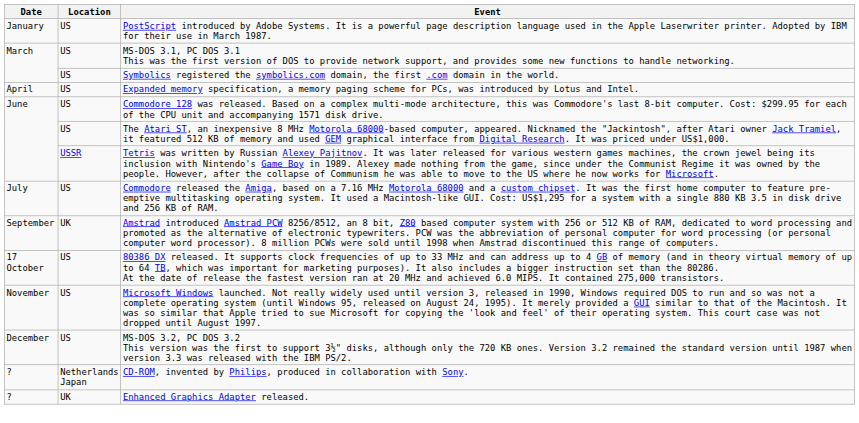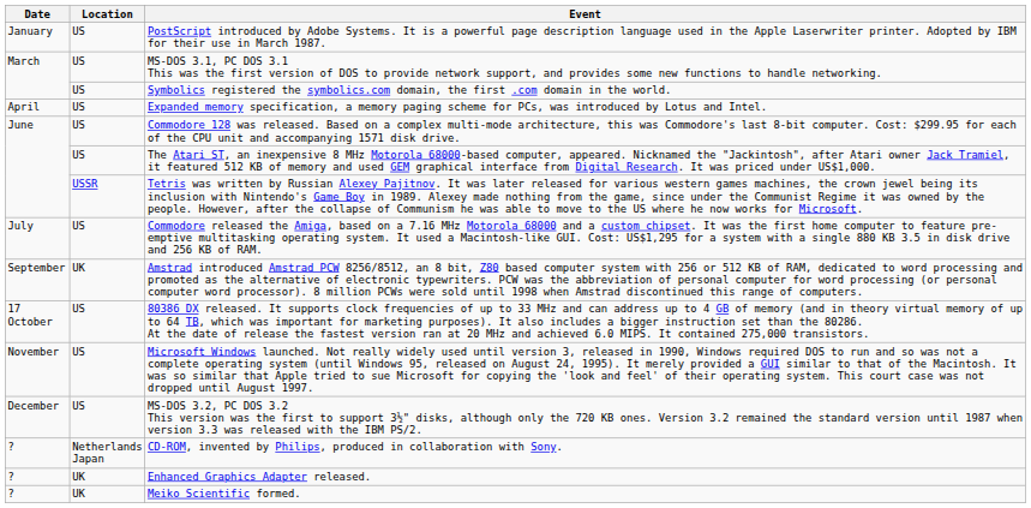 <table class="wikitable sortable">
 <tr>
 <th>Date</th>
 <th>Location</th>
 <th class="unsortable">Event</th>
 </tr>
 <tr valign="top">
 <td>January</td>
 <td>US</td>
 <td><a href='#'>PostScript</a> introduced by Adobe Systems. It is a powerful page description language used in the Apple Laserwriter printer. Adopted by IBM for their use in March 1987.</td>
 </tr>
 <tr valign="top">
 <td rowspan="2">March</td>
 <td>US</td>
 <td>MS-DOS 3.1, PC DOS 3.1<br>This was the first version of DOS to provide network support, and provides some new functions to handle networking.</td>
 </tr>
 <tr valign="top">
 <td>US</td>
 <td><a href='#'>Symbolics</a> registered the <a href='#'>symbolics.com</a> domain, the first <a href='#'>.com</a> domain in the world.</td>
 </tr>
 <tr valign="top">
 <td>April</td>
 <td>US</td>
 <td><a href='#'>Expanded memory</a> specification, a memory paging scheme for PCs, was introduced by Lotus and Intel.</td>
 </tr>
 <tr valign="top">
 <td rowspan="3">June</td>
 <td>US</td>
 <td><a href='#'>Commodore 128</a> was released. Based on a complex multi-mode architecture, this was Commodore's last 8-bit computer. Cost: $299.95 for each of the CPU unit and accompanying 1571 disk drive.</td>
 </tr>
 <tr valign="top">
 <td>US</td>
 <td>The <a href='#'>Atari ST</a>, an inexpensive 8 MHz <a href='#'>Motorola 68000</a>-based computer, appeared. Nicknamed the "Jackintosh", after Atari owner <a href='#'>Jack Tramiel</a>, it featured 512 KB of memory and used <a href='#'>GEM</a> graphical interface from <a href='#'>Digital Research</a>. It was priced under US$1,000.</td>
 </tr>
 <tr valign="top">
 <td><a href='#'>USSR</a></td>
 <td><a href='#'>Tetris</a> was written by Russian <a href='#'>Alexey Pajitnov</a>. It was later released for various western games machines, the crown jewel being its inclusion with Nintendo's <a href='#'>Game Boy</a> in 1989. Alexey made nothing from the game, since under the Communist Regime it was owned by the people. However, after the collapse of Communism he was able to move to the US where he now works for <a href='#'>Microsoft</a>.</td>
 </tr>
 <tr valign="top">
 <td>July</td>
 <td>US</td>
 <td><a href='#'>Commodore</a> released the <a href='#'>Amiga</a>, based on a 7.16 MHz <a href='#'>Motorola 68000</a> and a <a href='#'>custom chipset</a>. It was the first home computer to feature pre-emptive multitasking operating system. It used a Macintosh-like GUI. Cost: US$1,295 for a system with a single 880 KB 3.5 in disk drive and 256 KB of RAM.</td>
 </tr>
 <tr valign="top">
 <td>September</td>
 <td>UK</td>
 <td><a href='#'>Amstrad</a> introduced <a href='#'>Amstrad PCW</a> 8256/8512, an 8 bit, <a href='#'>Z80</a> based computer system with 256 or 512 KB of RAM, dedicated to word processing and promoted as the alternative of electronic typewriters. PCW was the abbreviation of personal computer for word processing (or personal computer word processor). 8 million PCWs were sold until 1998 when Amstrad discontinued this range of computers.</td>
 </tr>
 <tr valign="top">
 <td>17 October</td>
 <td>US</td>
 <td><a href='#'>80386 DX</a> released. It supports clock frequencies of up to 33 MHz and can address up to 4 <a href='#'>GB</a> of memory (and in theory virtual memory of up to 64 <a href='#'>TB</a>, which was important for marketing purposes). It also includes a bigger instruction set than the 80286.<br>At the date of release the fastest version ran at 20 MHz and achieved 6.0 MIPS. It contained 275,000 transistors.</td>
 </tr>
 <tr valign="top">
 <td>November</td>
 <td>US</td>
 <td><a href='#'>Microsoft Windows</a> launched. Not really widely used until version 3, released in 1990, Windows required DOS to run and so was not a complete operating system (until Windows 95, released on August 24, 1995). It merely provided a <a href='#'>GUI</a> similar to that of the Macintosh. It was so similar that Apple tried to sue Microsoft for copying the 'look and feel' of their operating system. This court case was not dropped until August 1997.</td>
 </tr>
 <tr valign="top">
 <td>December</td>
 <td>US</td>
 <td>MS-DOS 3.2, PC DOS 3.2<br>This version was the first to support 3½" disks, although only the 720 KB ones. Version 3.2 remained the standard version until 1987 when version 3.3 was released with the IBM PS/2.</td>
 </tr>
 <tr valign="top">
 <td>?</td>
 <td>Netherlands<br>Japan</td>
 <td><a href='#'>CD-ROM</a>, invented by <a href='#'>Philips</a>, produced in collaboration with <a href='#'>Sony</a>.</td>
 </tr>
 <tr valign="top">
 <td>?</td>
 <td>UK</td>
 <td><a href='#'>Enhanced Graphics Adapter</a> released.</td>
 </tr>
+<tr valign="top">
+<td>?</td>
+<td>UK</td>
+<td><a href='#'>Meiko Scientific</a> formed.</td>
+</tr>
 </table>
